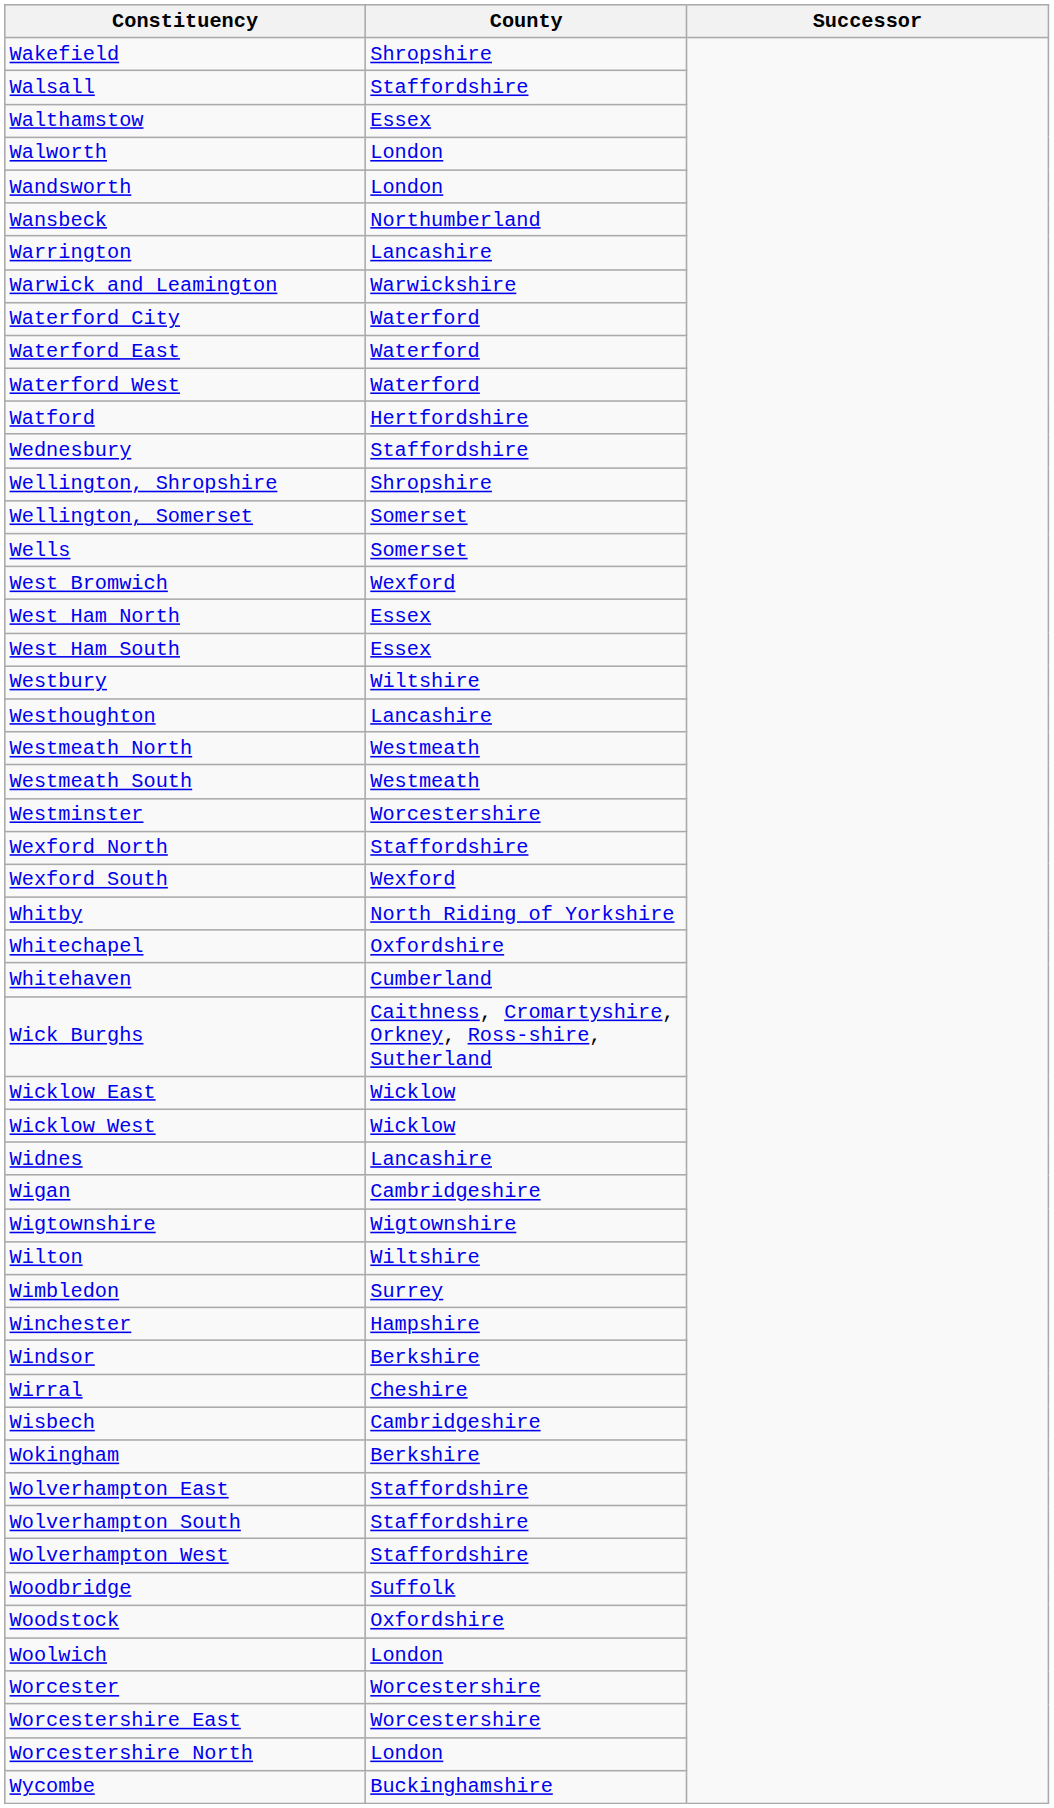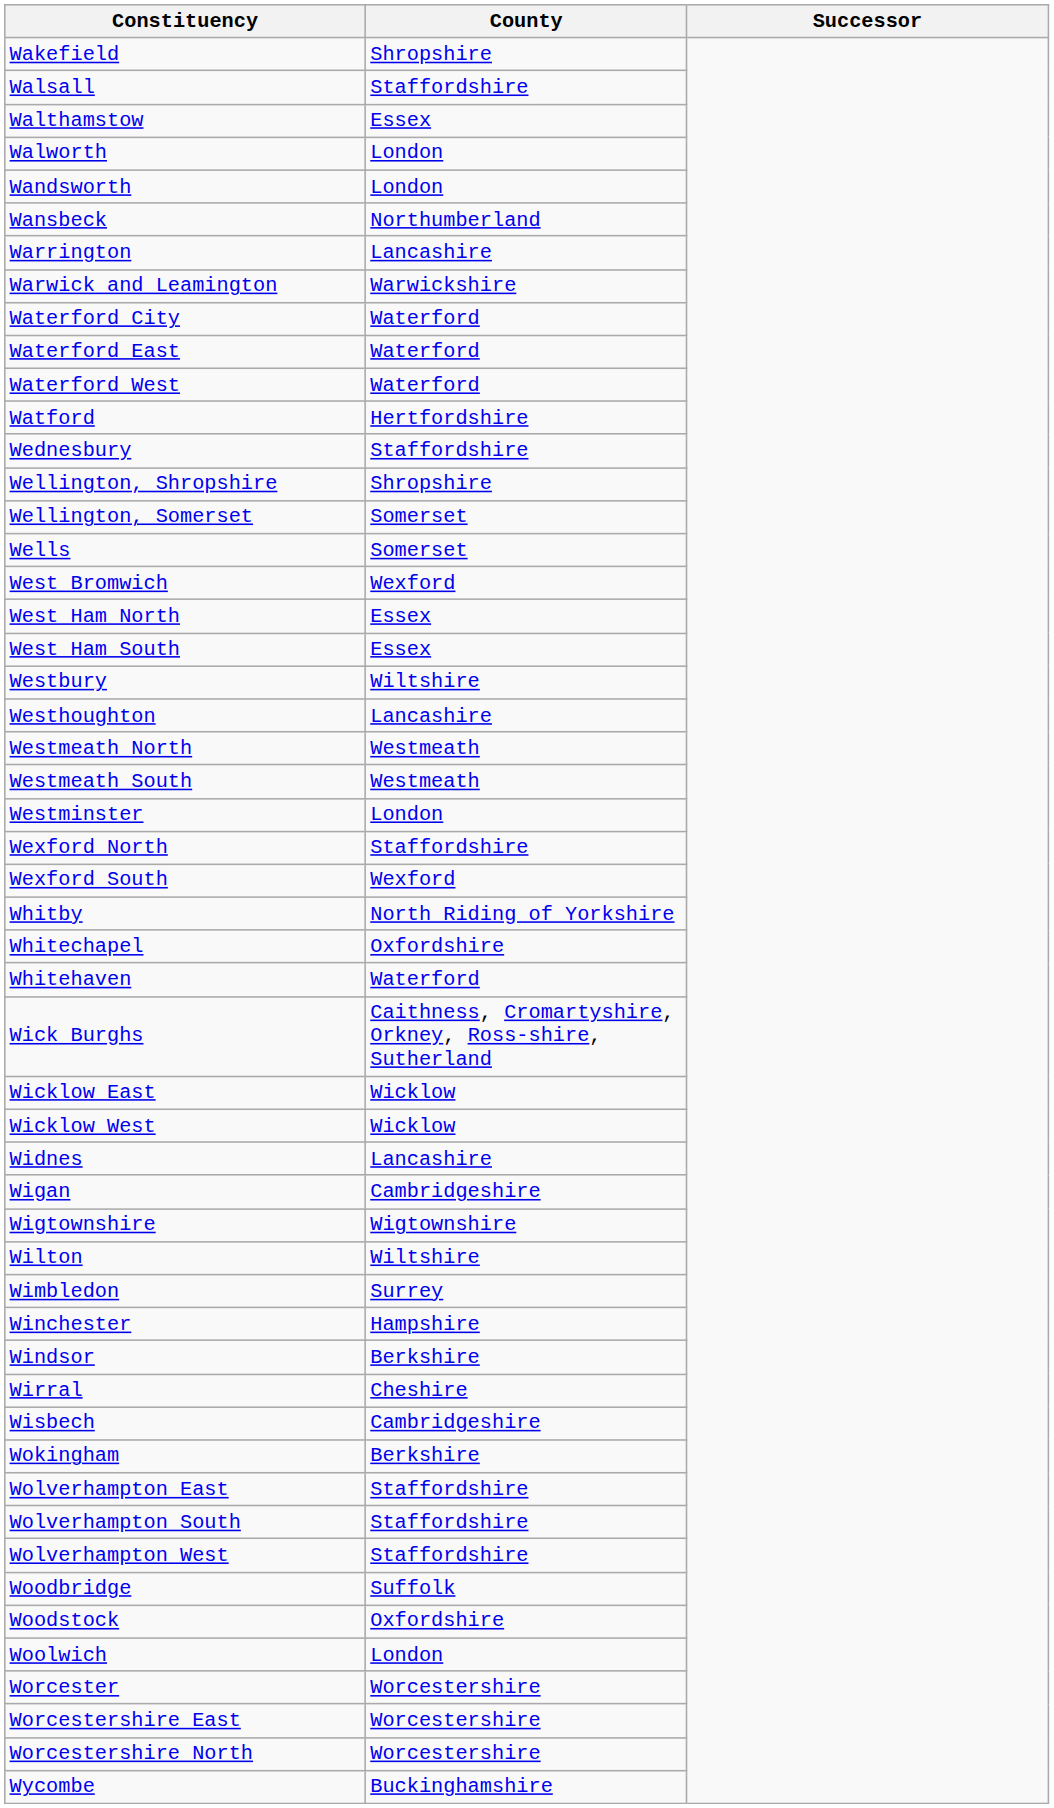 <table class="wikitable">
 <tr>
 <th width="225px">Constituency</th>
 <th width="200px">County</th>
 <th width="225px">Successor</th>
 </tr>
 <tr>
 <td><a href='#'>Wakefield</a></td>
 <td><a href='#'>Shropshire</a></td>
 </tr>
 <tr>
 <td><a href='#'>Walsall</a></td>
 <td><a href='#'>Staffordshire</a></td>
 </tr>
 <tr>
 <td><a href='#'>Walthamstow</a></td>
 <td><a href='#'>Essex</a></td>
 </tr>
 <tr>
 <td><a href='#'>Walworth</a></td>
 <td><a href='#'>London</a></td>
 </tr>
 <tr>
 <td><a href='#'>Wandsworth</a></td>
 <td><a href='#'>London</a></td>
 </tr>
 <tr>
 <td><a href='#'>Wansbeck</a></td>
 <td><a href='#'>Northumberland</a></td>
 </tr>
 <tr>
 <td><a href='#'>Warrington</a></td>
 <td><a href='#'>Lancashire</a></td>
 </tr>
 <tr>
 <td><a href='#'>Warwick and Leamington</a></td>
 <td><a href='#'>Warwickshire</a></td>
 </tr>
 <tr>
 <td><a href='#'>Waterford City</a></td>
 <td><a href='#'>Waterford</a></td>
 </tr>
 <tr>
 <td><a href='#'>Waterford East</a></td>
 <td><a href='#'>Waterford</a></td>
 </tr>
 <tr>
 <td><a href='#'>Waterford West</a></td>
 <td><a href='#'>Waterford</a></td>
 </tr>
 <tr>
 <td><a href='#'>Watford</a></td>
 <td><a href='#'>Hertfordshire</a></td>
 </tr>
 <tr>
 <td><a href='#'>Wednesbury</a></td>
 <td><a href='#'>Staffordshire</a></td>
 </tr>
 <tr>
 <td><a href='#'>Wellington, Shropshire</a></td>
 <td><a href='#'>Shropshire</a></td>
 </tr>
 <tr>
 <td><a href='#'>Wellington, Somerset</a></td>
 <td><a href='#'>Somerset</a></td>
 </tr>
 <tr>
 <td><a href='#'>Wells</a></td>
 <td><a href='#'>Somerset</a></td>
 </tr>
 <tr>
 <td><a href='#'>West Bromwich</a></td>
 <td><a href='#'>Wexford</a></td>
 </tr>
 <tr>
 <td><a href='#'>West Ham North</a></td>
 <td><a href='#'>Essex</a></td>
 </tr>
 <tr>
 <td><a href='#'>West Ham South</a></td>
 <td><a href='#'>Essex</a></td>
 </tr>
 <tr>
 <td><a href='#'>Westbury</a></td>
 <td><a href='#'>Wiltshire</a></td>
 </tr>
 <tr>
 <td><a href='#'>Westhoughton</a></td>
 <td><a href='#'>Lancashire</a></td>
 </tr>
 <tr>
 <td><a href='#'>Westmeath North</a></td>
 <td><a href='#'>Westmeath</a></td>
 </tr>
 <tr>
 <td><a href='#'>Westmeath South</a></td>
 <td><a href='#'>Westmeath</a></td>
 </tr>
 <tr>
 <td><a href='#'>Westminster</a></td>
-<td><a href='#'>Worcestershire</a></td>
+<td><a href='#'>London</a></td>
 </tr>
 <tr>
 <td><a href='#'>Wexford North</a></td>
 <td><a href='#'>Staffordshire</a></td>
 </tr>
 <tr>
 <td><a href='#'>Wexford South</a></td>
 <td><a href='#'>Wexford</a></td>
 </tr>
 <tr>
 <td><a href='#'>Whitby</a></td>
 <td><a href='#'>North Riding of Yorkshire</a></td>
 </tr>
 <tr>
 <td><a href='#'>Whitechapel</a></td>
 <td><a href='#'>Oxfordshire</a></td>
 </tr>
 <tr>
 <td><a href='#'>Whitehaven</a></td>
-<td><a href='#'>Cumberland</a></td>
+<td><a href='#'>Waterford</a></td>
 </tr>
 <tr>
 <td><a href='#'>Wick Burghs</a></td>
 <td><a href='#'>Caithness</a>, <a href='#'>Cromartyshire</a>, <a href='#'>Orkney</a>, <a href='#'>Ross-shire</a>, <a href='#'>Sutherland</a></td>
 </tr>
 <tr>
 <td><a href='#'>Wicklow East</a></td>
 <td><a href='#'>Wicklow</a></td>
 </tr>
 <tr>
 <td><a href='#'>Wicklow West</a></td>
 <td><a href='#'>Wicklow</a></td>
 </tr>
 <tr>
 <td><a href='#'>Widnes</a></td>
 <td><a href='#'>Lancashire</a></td>
 </tr>
 <tr>
 <td><a href='#'>Wigan</a></td>
 <td><a href='#'>Cambridgeshire</a></td>
 </tr>
 <tr>
 <td><a href='#'>Wigtownshire</a></td>
 <td><a href='#'>Wigtownshire</a></td>
 </tr>
 <tr>
 <td><a href='#'>Wilton</a></td>
 <td><a href='#'>Wiltshire</a></td>
 </tr>
 <tr>
 <td><a href='#'>Wimbledon</a></td>
 <td><a href='#'>Surrey</a></td>
 </tr>
 <tr>
 <td><a href='#'>Winchester</a></td>
 <td><a href='#'>Hampshire</a></td>
 </tr>
 <tr>
 <td><a href='#'>Windsor</a></td>
 <td><a href='#'>Berkshire</a></td>
 </tr>
 <tr>
 <td><a href='#'>Wirral</a></td>
 <td><a href='#'>Cheshire</a></td>
 </tr>
 <tr>
 <td><a href='#'>Wisbech</a></td>
 <td><a href='#'>Cambridgeshire</a></td>
 </tr>
 <tr>
 <td><a href='#'>Wokingham</a></td>
 <td><a href='#'>Berkshire</a></td>
 </tr>
 <tr>
 <td><a href='#'>Wolverhampton East</a></td>
 <td><a href='#'>Staffordshire</a></td>
 </tr>
 <tr>
 <td><a href='#'>Wolverhampton South</a></td>
 <td><a href='#'>Staffordshire</a></td>
 </tr>
 <tr>
 <td><a href='#'>Wolverhampton West</a></td>
 <td><a href='#'>Staffordshire</a></td>
 </tr>
 <tr>
 <td><a href='#'>Woodbridge</a></td>
 <td><a href='#'>Suffolk</a></td>
 </tr>
 <tr>
 <td><a href='#'>Woodstock</a></td>
 <td><a href='#'>Oxfordshire</a></td>
 </tr>
 <tr>
 <td><a href='#'>Woolwich</a></td>
 <td><a href='#'>London</a></td>
 </tr>
 <tr>
 <td><a href='#'>Worcester</a></td>
 <td><a href='#'>Worcestershire</a></td>
 </tr>
 <tr>
 <td><a href='#'>Worcestershire East</a></td>
 <td><a href='#'>Worcestershire</a></td>
 </tr>
 <tr>
 <td><a href='#'>Worcestershire North</a></td>
-<td><a href='#'>London</a></td>
+<td><a href='#'>Worcestershire</a></td>
 </tr>
 <tr>
 <td><a href='#'>Wycombe</a></td>
 <td><a href='#'>Buckinghamshire</a></td>
 </tr>
 </table>
